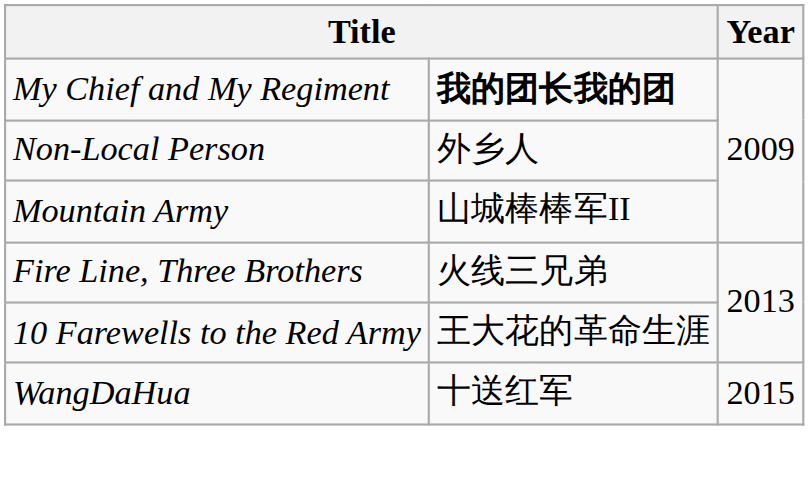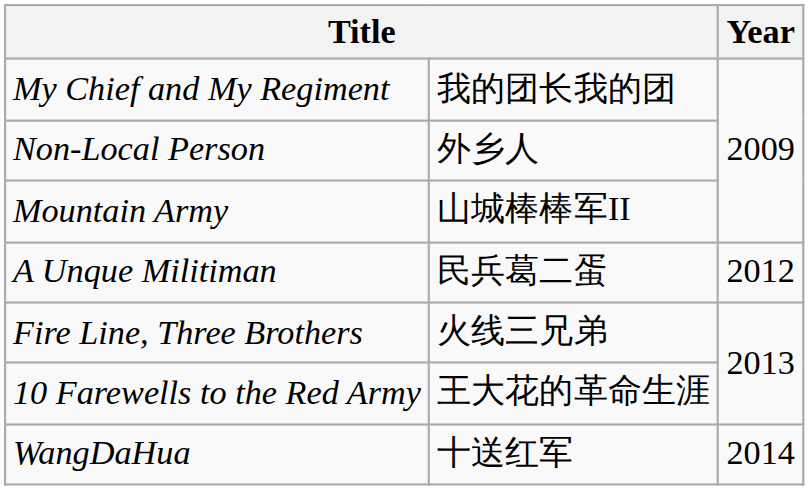 <table class="wikitable">
 <tr>
 <th colspan="2">Title</th>
 <th>Year</th>
 </tr>
 <tr>
 <td><em>My Chief and My Regiment</em></td>
-<td><strong>我的团长我的团</strong></td>
+<td>我的团长我的团</td>
 <td rowspan="3">2009</td>
 </tr>
 <tr>
 <td><em>Non-Local Person</em></td>
 <td>外乡人</td>
 </tr>
 <tr>
 <td><em>Mountain Army</em></td>
 <td>山城棒棒军II</td>
+</tr>
+<tr>
+<td><em>A Unque Militiman</em></td>
+<td>民兵葛二蛋</td>
+<td>2012</td>
 </tr>
 <tr>
 <td><em>Fire Line, Three Brothers</em></td>
 <td>火线三兄弟</td>
 <td rowspan="2">2013</td>
 </tr>
 <tr>
 <td><em>10 Farewells to the Red Army</em></td>
 <td>王大花的革命生涯</td>
 </tr>
 <tr>
 <td><em>WangDaHua</em></td>
 <td>十送红军</td>
-<td>2015</td>
+<td>2014</td>
 </tr>
 </table>
